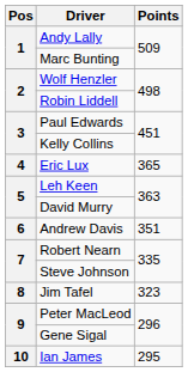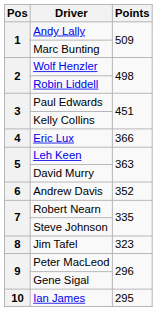 <table class="wikitable" style="font-size:85%;">
 <tr>
 <th>Pos</th>
 <th>Driver</th>
 <th>Points</th>
 </tr>
 <tr>
 <th rowspan=2>1</th>
 <td> <a href='#'>Andy Lally</a></td>
 <td rowspan=2>509</td>
 </tr>
 <tr>
 <td> Marc Bunting</td>
 </tr>
 <tr>
 <th rowspan=2>2</th>
 <td> <a href='#'>Wolf Henzler</a></td>
 <td rowspan=2>498</td>
 </tr>
 <tr>
 <td> <a href='#'>Robin Liddell</a></td>
 </tr>
 <tr>
 <th rowspan=2>3</th>
 <td> Paul Edwards</td>
 <td rowspan=2>451</td>
 </tr>
 <tr>
 <td> Kelly Collins</td>
 </tr>
 <tr>
 <th>4</th>
 <td> <a href='#'>Eric Lux</a></td>
-<td>365</td>
+<td>366</td>
 </tr>
 <tr>
 <th rowspan=2>5</th>
 <td> <a href='#'>Leh Keen</a></td>
 <td rowspan=2>363</td>
 </tr>
 <tr>
 <td> David Murry</td>
 </tr>
 <tr>
 <th>6</th>
 <td> Andrew Davis</td>
-<td>351</td>
+<td>352</td>
 </tr>
 <tr>
 <th rowspan=2>7</th>
 <td> Robert Nearn</td>
 <td rowspan=2>335</td>
 </tr>
 <tr>
 <td> Steve Johnson</td>
 </tr>
 <tr>
 <th>8</th>
 <td> Jim Tafel</td>
 <td>323</td>
 </tr>
 <tr>
 <th rowspan=2>9</th>
 <td> Peter MacLeod</td>
 <td rowspan=2>296</td>
 </tr>
 <tr>
 <td> Gene Sigal</td>
 </tr>
 <tr>
 <th>10</th>
 <td> <a href='#'>Ian James</a></td>
 <td>295</td>
 </tr>
 </table>
